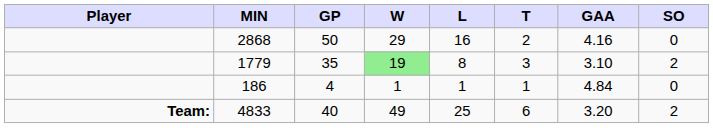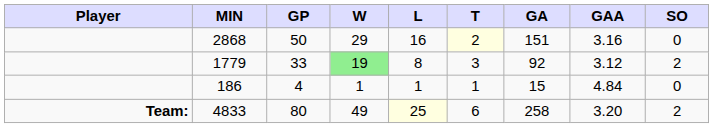 <table style="width:60%;" class="wikitable sortable">
 <tr>
 <th style="background:#ddf; width:10%;">Player</th>
 <th style="width:3%; background:#ddf;" title="Minutes played">MIN</th>
 <th style="width:3%; background:#ddf;" title="Games played in">GP</th>
 <th style="width:3%; background:#ddf;" title="Wins">W</th>
 <th style="width:3%; background:#ddf;" title="Losses">L</th>
 <th style="width:3%; background:#ddf;" title="Ties">T</th>
+<th style="width:3%; background:#ddf;" title="Goals against">GA</th>
 <th style="width:3%; background:#ddf;" title="Goals against average">GAA</th>
 <th style="width:3%; background:#ddf;" title="Shut-outs">SO</th>
 </tr>
 <tr style="text-align:center;">
 <td style="text-align:right;"></td>
 <td>2868</td>
 <td>50</td>
 <td>29</td>
 <td>16</td>
-<td>2</td>
-<td>4.16</td>
+<td style="background: lightyellow;">2</td>
+<td>151</td>
+<td>3.16</td>
 <td>0</td>
 </tr>
 <tr style="text-align:center;">
 <td style="text-align:right;"></td>
 <td>1779</td>
-<td>35</td>
+<td>33</td>
 <td style="background: lightgreen;">19</td>
 <td>8</td>
 <td>3</td>
-<td>3.10</td>
+<td>92</td>
+<td>3.12</td>
 <td>2</td>
 </tr>
 <tr style="text-align:center;">
 <td style="text-align:right;"></td>
 <td>186</td>
 <td>4</td>
 <td>1</td>
 <td>1</td>
 <td>1</td>
+<td>15</td>
 <td>4.84</td>
 <td>0</td>
 </tr>
 <tr style="text-align:center;">
 <td style="text-align:right;"><strong>Team:</strong></td>
 <td>4833</td>
-<td>40</td>
+<td>80</td>
 <td>49</td>
-<td>25</td>
+<td style="background: lightyellow;">25</td>
 <td>6</td>
+<td>258</td>
 <td>3.20</td>
 <td>2</td>
 </tr>
 </table>
